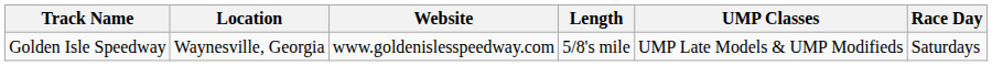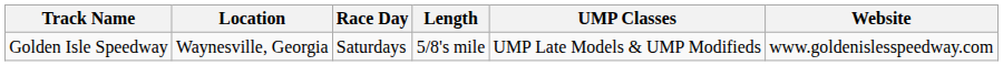 <table class="wikitable">
 <tr align="center">
 <th>Track Name</th>
 <th>Location</th>
-<th>Website</th>
+<th>Race Day</th>
 <th>Length</th>
 <th>UMP Classes</th>
-<th>Race Day</th>
+<th>Website</th>
 </tr>
 <tr>
 <td>Golden Isle Speedway</td>
 <td>Waynesville, Georgia</td>
-<td>www.goldenislesspeedway.com</td>
+<td>Saturdays</td>
 <td>5/8's mile</td>
 <td>UMP Late Models & UMP Modifieds</td>
-<td>Saturdays</td>
+<td>www.goldenislesspeedway.com</td>
 </tr>
 </table>
